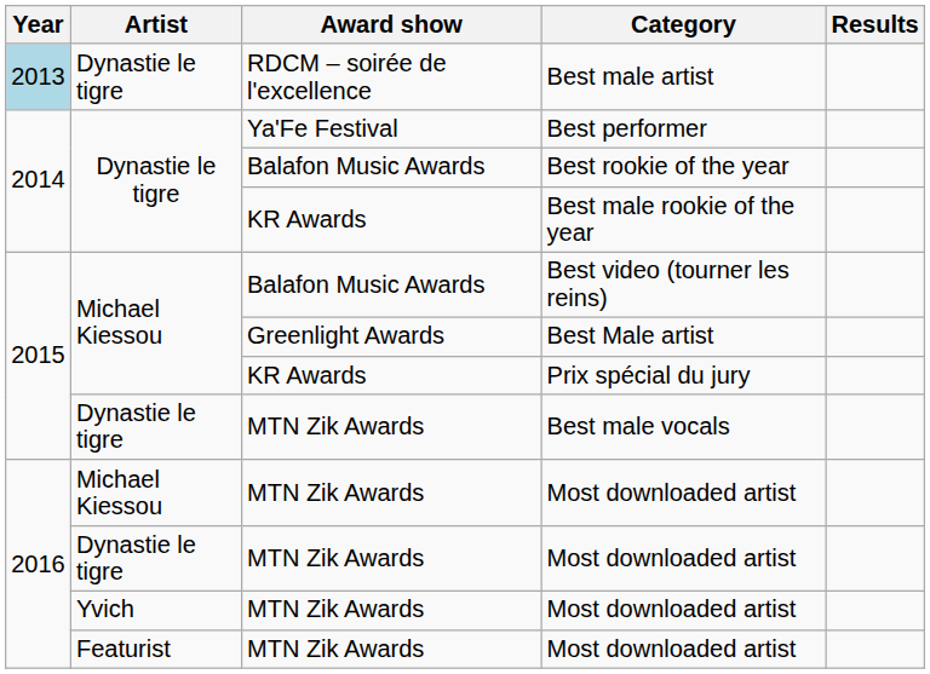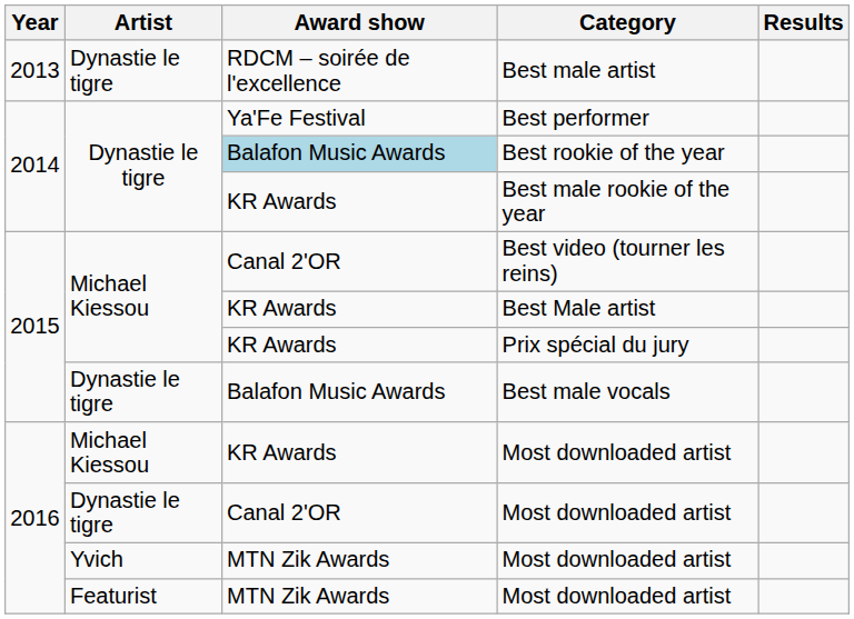 <table class="wikitable">
 <tr>
 <th>Year</th>
 <th>Artist</th>
 <th>Award show</th>
 <th>Category</th>
 <th>Results</th>
 </tr>
 <tr>
-<td style="background: lightblue;">2013</td>
+<td>2013</td>
 <td>Dynastie le tigre</td>
 <td>RDCM – soirée de l'excellence</td>
 <td>Best male artist</td>
 <td></td>
 </tr>
 <tr>
 <td rowspan="3" style="text-align:center;">2014</td>
 <td rowspan="3" style="text-align:center;">Dynastie le tigre</td>
 <td>Ya'Fe Festival</td>
 <td>Best performer</td>
 <td></td>
 </tr>
 <tr>
-<td>Balafon Music Awards</td>
+<td style="background: lightblue;">Balafon Music Awards</td>
 <td>Best rookie of the year</td>
 <td></td>
 </tr>
 <tr>
 <td>KR Awards</td>
 <td>Best male rookie of the year</td>
 <td></td>
 </tr>
 <tr>
 <td rowspan="4" style="text-align:center;">2015</td>
 <td rowspan="3">Michael Kiessou</td>
-<td>Balafon Music Awards</td>
+<td>Canal 2'OR</td>
 <td>Best video (tourner les reins)</td>
 <td></td>
 </tr>
 <tr>
-<td>Greenlight Awards</td>
+<td>KR Awards</td>
 <td>Best Male artist</td>
 <td></td>
 </tr>
 <tr>
 <td>KR Awards</td>
 <td>Prix spécial du jury</td>
 <td></td>
 </tr>
 <tr>
 <td>Dynastie le tigre</td>
-<td>MTN Zik Awards</td>
+<td>Balafon Music Awards</td>
 <td>Best male vocals</td>
 <td></td>
 </tr>
 <tr>
 <td rowspan="4" style="text-align:center;">2016</td>
 <td>Michael Kiessou</td>
-<td>MTN Zik Awards</td>
+<td>KR Awards</td>
 <td>Most downloaded artist</td>
 <td></td>
 </tr>
 <tr>
 <td>Dynastie le tigre</td>
-<td>MTN Zik Awards</td>
+<td>Canal 2'OR</td>
 <td>Most downloaded artist</td>
 <td></td>
 </tr>
 <tr>
 <td>Yvich</td>
 <td>MTN Zik Awards</td>
 <td>Most downloaded artist</td>
 <td></td>
 </tr>
 <tr>
 <td>Featurist</td>
 <td>MTN Zik Awards</td>
 <td>Most downloaded artist</td>
 <td></td>
 </tr>
 </table>
